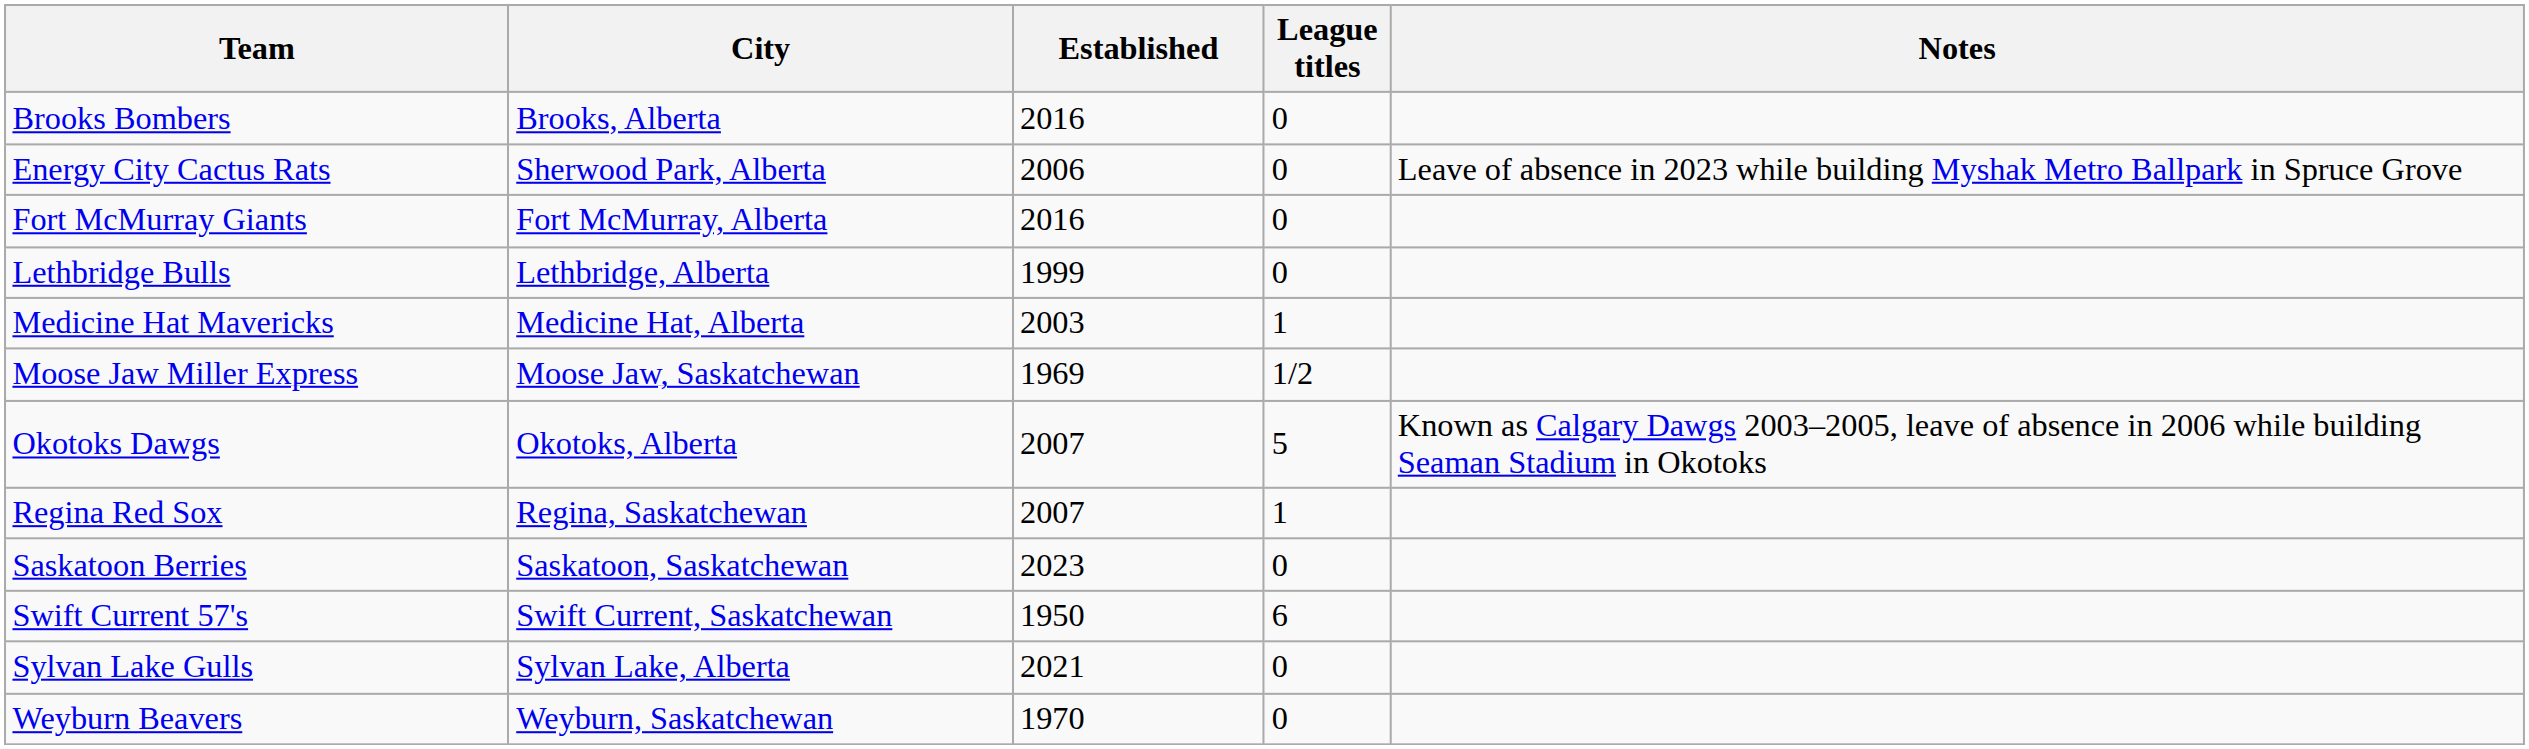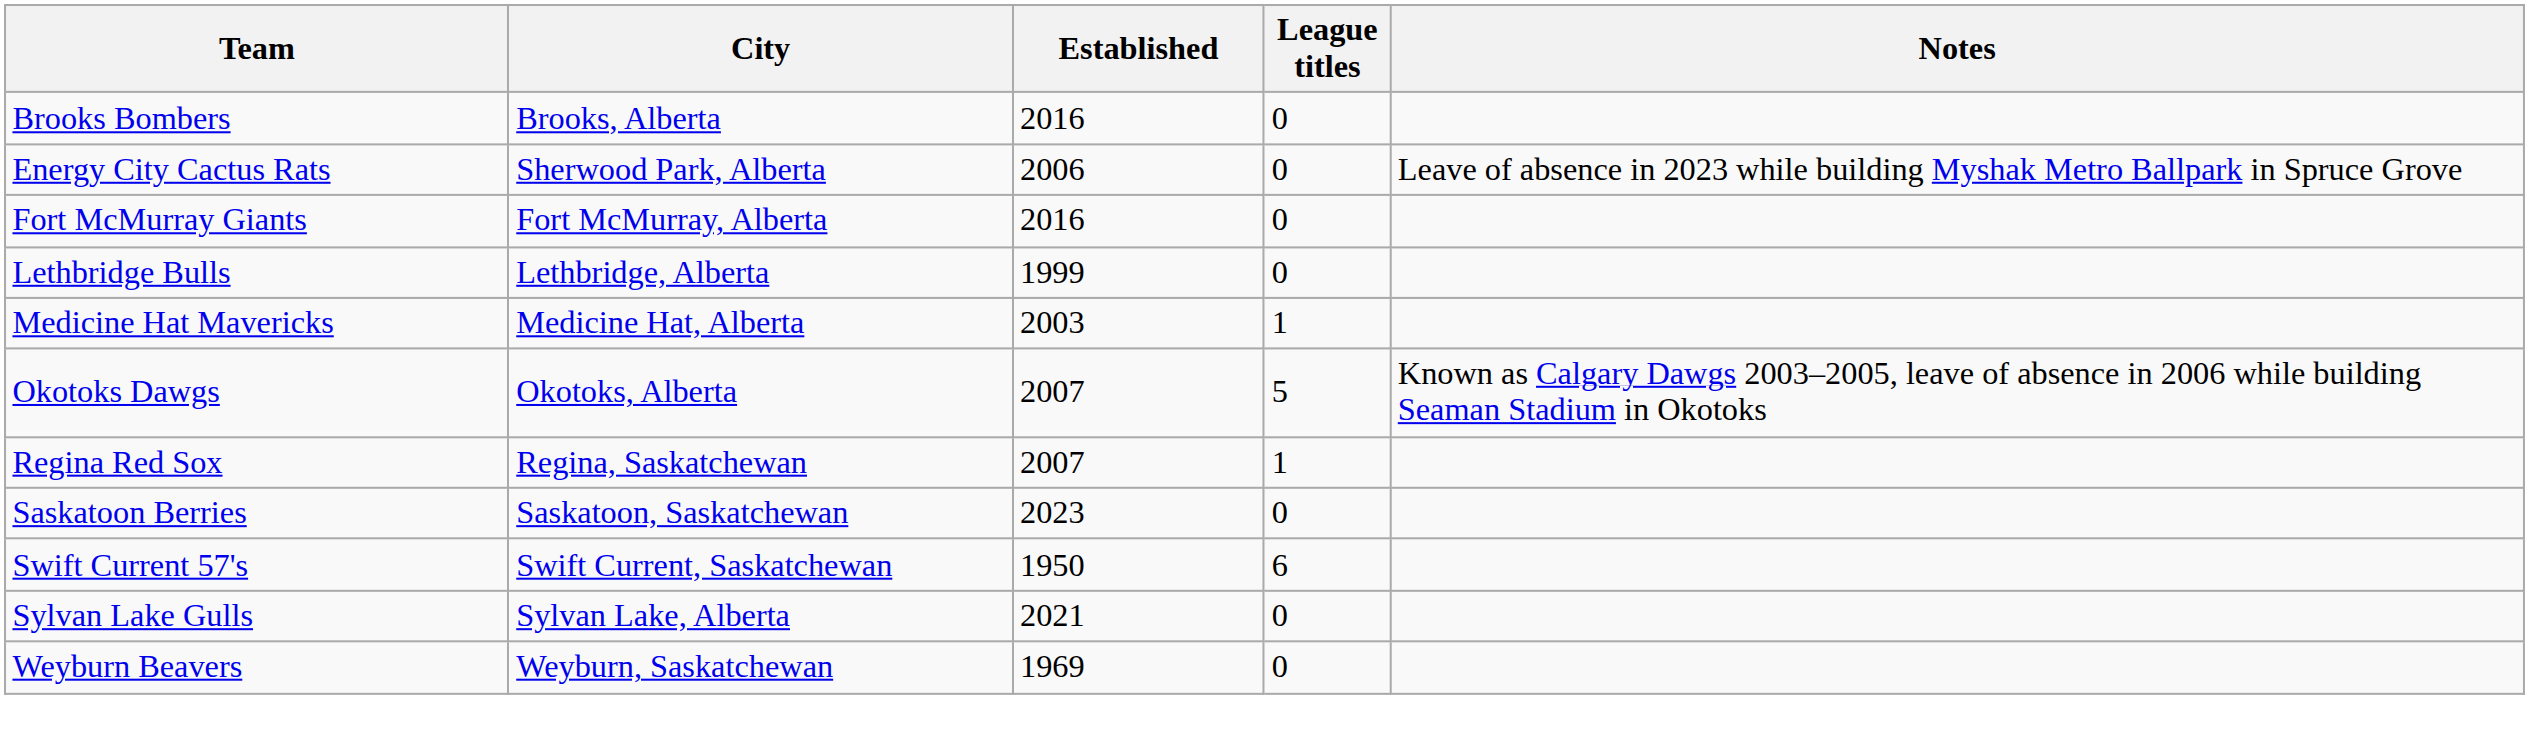 <table class="wikitable">
 <tr>
 <th scope=col bgcolor="#DDDDFF" width="20%">Team</th>
 <th scope=col bgcolor="#DDDDFF" width="20%">City</th>
 <th scope=col bgcolor="#DDDDFF" width="10%">Established</th>
 <th scope=col bgcolor="#DDDDFF" width="5%">League titles</th>
 <th scope=col bgcolor="#DDDDFF" width="45%">Notes</th>
 </tr>
 <tr>
 <td><a href='#'>Brooks Bombers</a></td>
 <td><a href='#'>Brooks, Alberta</a></td>
 <td>2016</td>
 <td>0</td>
 <td></td>
 </tr>
 <tr>
 <td><a href='#'>Energy City Cactus Rats</a></td>
 <td><a href='#'>Sherwood Park, Alberta</a></td>
 <td>2006</td>
 <td>0</td>
 <td>Leave of absence in 2023 while building <a href='#'>Myshak Metro Ballpark</a> in Spruce Grove</td>
 </tr>
 <tr>
 <td><a href='#'>Fort McMurray Giants</a></td>
 <td><a href='#'>Fort McMurray, Alberta</a></td>
 <td>2016</td>
 <td>0</td>
 <td></td>
 </tr>
 <tr>
 <td><a href='#'>Lethbridge Bulls</a></td>
 <td><a href='#'>Lethbridge, Alberta</a></td>
 <td>1999</td>
 <td>0</td>
 <td></td>
 </tr>
 <tr>
 <td><a href='#'>Medicine Hat Mavericks</a></td>
 <td><a href='#'>Medicine Hat, Alberta</a></td>
 <td>2003</td>
 <td>1</td>
 <td></td>
 </tr>
 <tr>
-<td><a href='#'>Moose Jaw Miller Express</a></td>
-<td><a href='#'>Moose Jaw, Saskatchewan</a></td>
-<td>1969</td>
-<td>1/2</td>
-<td></td>
-</tr>
-<tr>
 <td><a href='#'>Okotoks Dawgs</a></td>
 <td><a href='#'>Okotoks, Alberta</a></td>
 <td>2007</td>
 <td>5</td>
 <td>Known as <a href='#'>Calgary Dawgs</a> 2003–2005, leave of absence in 2006 while building <a href='#'>Seaman Stadium</a> in Okotoks</td>
 </tr>
 <tr>
 <td><a href='#'>Regina Red Sox</a></td>
 <td><a href='#'>Regina, Saskatchewan</a></td>
 <td>2007</td>
 <td>1</td>
 <td></td>
 </tr>
 <tr>
 <td><a href='#'>Saskatoon Berries</a></td>
 <td><a href='#'>Saskatoon, Saskatchewan</a></td>
 <td>2023</td>
 <td>0</td>
 <td></td>
 </tr>
 <tr>
 <td><a href='#'>Swift Current 57's</a></td>
 <td><a href='#'>Swift Current, Saskatchewan</a></td>
 <td>1950</td>
 <td>6</td>
 <td></td>
 </tr>
 <tr>
 <td><a href='#'>Sylvan Lake Gulls</a></td>
 <td><a href='#'>Sylvan Lake, Alberta</a></td>
 <td>2021</td>
 <td>0</td>
 <td></td>
 </tr>
 <tr>
 <td><a href='#'>Weyburn Beavers</a></td>
 <td><a href='#'>Weyburn, Saskatchewan</a></td>
-<td>1970</td>
+<td>1969</td>
 <td>0</td>
 <td></td>
 </tr>
 </table>
